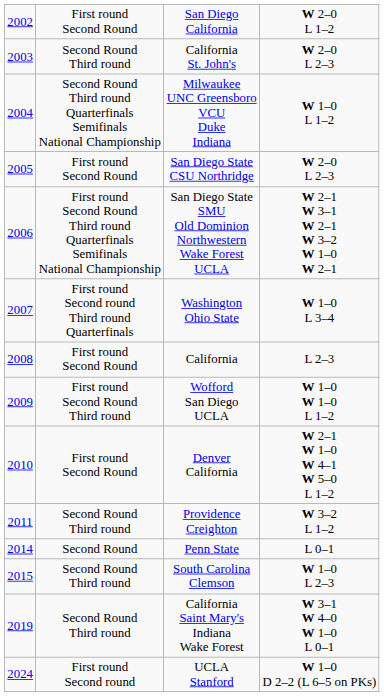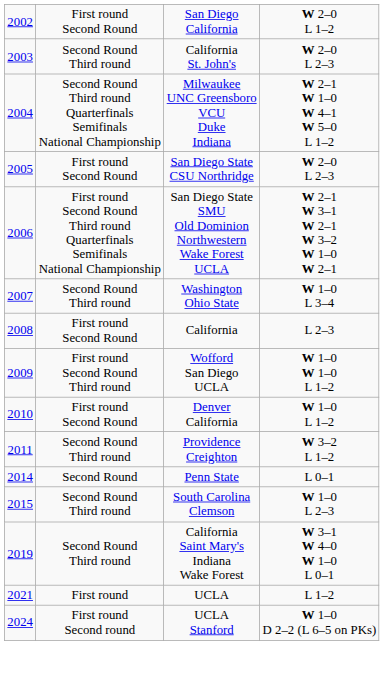 <table class="wikitable">
 <tr align="center">
 <td><a href='#'>2002</a></td>
 <td>First round<br>Second Round</td>
 <td><a href='#'>San Diego</a><br><a href='#'>California</a></td>
 <td><strong>W</strong> 2–0<br>L 1–2</td>
 </tr>
 <tr align="center">
 <td><a href='#'>2003</a></td>
 <td>Second Round<br>Third round</td>
 <td>California<br><a href='#'>St. John's</a></td>
 <td><strong>W</strong> 2–0<br>L 2–3</td>
 </tr>
 <tr align="center">
 <td><a href='#'>2004</a></td>
 <td>Second Round<br>Third round<br>Quarterfinals<br>Semifinals<br>National Championship</td>
 <td><a href='#'>Milwaukee</a><br><a href='#'>UNC Greensboro</a><br><a href='#'>VCU</a><br><a href='#'>Duke</a><br><a href='#'>Indiana</a></td>
-<td><strong>W</strong> 1–0<br>L 1–2</td>
+<td><strong>W</strong> 2–1<br><strong>W</strong> 1–0<br><strong>W</strong> 4–1<br><strong>W</strong> 5–0<br>L 1–2</td>
 </tr>
 <tr align="center">
 <td><a href='#'>2005</a></td>
 <td>First round<br>Second Round</td>
 <td><a href='#'>San Diego State</a><br><a href='#'>CSU Northridge</a></td>
 <td><strong>W</strong> 2–0<br>L 2–3</td>
 </tr>
 <tr align="center">
 <td><a href='#'>2006</a></td>
 <td>First round<br>Second Round<br>Third round<br>Quarterfinals<br>Semifinals<br>National Championship</td>
 <td>San Diego State<br><a href='#'>SMU</a><br><a href='#'>Old Dominion</a><br><a href='#'>Northwestern</a><br><a href='#'>Wake Forest</a><br><a href='#'>UCLA</a></td>
 <td><strong>W</strong> 2–1<br><strong>W</strong> 3–1<br><strong>W</strong> 2–1<br><strong>W</strong> 3–2<br><strong>W</strong> 1–0<br><strong>W</strong> 2–1</td>
 </tr>
 <tr align="center">
 <td><a href='#'>2007</a></td>
-<td>First round<br>Second round<br>Third round<br>Quarterfinals</td>
+<td>Second Round<br>Third round</td>
 <td><a href='#'>Washington</a><br><a href='#'>Ohio State</a></td>
 <td><strong>W</strong> 1–0<br>L 3–4</td>
 </tr>
 <tr align="center">
 <td><a href='#'>2008</a></td>
 <td>First round<br>Second Round</td>
 <td>California</td>
 <td>L 2–3</td>
 </tr>
 <tr align="center">
 <td><a href='#'>2009</a></td>
 <td>First round<br>Second Round<br>Third round</td>
 <td><a href='#'>Wofford</a><br>San Diego<br>UCLA</td>
 <td><strong>W</strong> 1–0<br><strong>W</strong> 1–0<br>L 1–2</td>
 </tr>
 <tr align="center">
 <td><a href='#'>2010</a></td>
 <td>First round<br>Second Round</td>
 <td><a href='#'>Denver</a><br>California</td>
-<td><strong>W</strong> 2–1<br><strong>W</strong> 1–0<br><strong>W</strong> 4–1<br><strong>W</strong> 5–0<br>L 1–2</td>
+<td><strong>W</strong> 1–0<br>L 1–2</td>
 </tr>
 <tr align="center">
 <td><a href='#'>2011</a></td>
 <td>Second Round<br>Third round</td>
 <td><a href='#'>Providence</a><br><a href='#'>Creighton</a></td>
 <td><strong>W</strong> 3–2<br>L 1–2</td>
 </tr>
 <tr align="center">
 <td><a href='#'>2014</a></td>
 <td>Second Round</td>
 <td><a href='#'>Penn State</a></td>
 <td>L 0–1</td>
 </tr>
 <tr align="center">
 <td><a href='#'>2015</a></td>
 <td>Second Round<br>Third round</td>
 <td><a href='#'>South Carolina</a><br><a href='#'>Clemson</a></td>
 <td><strong>W</strong> 1–0<br>L 2–3</td>
 </tr>
 <tr align="center">
 <td><a href='#'>2019</a></td>
 <td>Second Round<br>Third round</td>
 <td>California<br><a href='#'>Saint Mary's</a><br>Indiana<br>Wake Forest</td>
 <td><strong>W</strong> 3–1<br><strong>W</strong> 4–0<br><strong>W</strong> 1–0<br>L 0–1</td>
 </tr>
 <tr align="center">
+<td><a href='#'>2021</a></td>
+<td>First round</td>
+<td>UCLA</td>
+<td>L 1–2</td>
+</tr>
+<tr align="center">
 <td><a href='#'>2024</a></td>
 <td>First round<br>Second round</td>
 <td>UCLA<br><a href='#'>Stanford</a></td>
 <td><strong>W</strong> 1–0<br>D 2–2 (L 6–5 on PKs)</td>
 </tr>
 </table>
